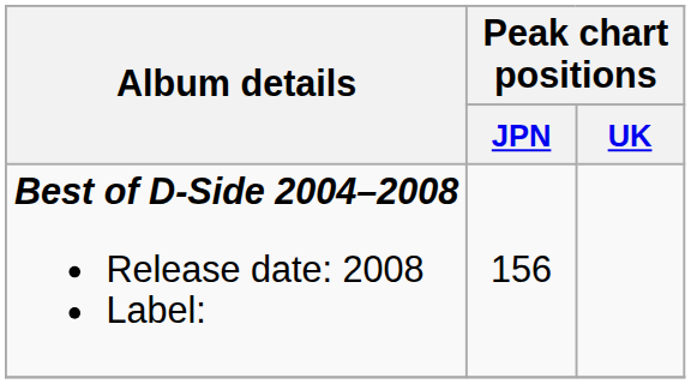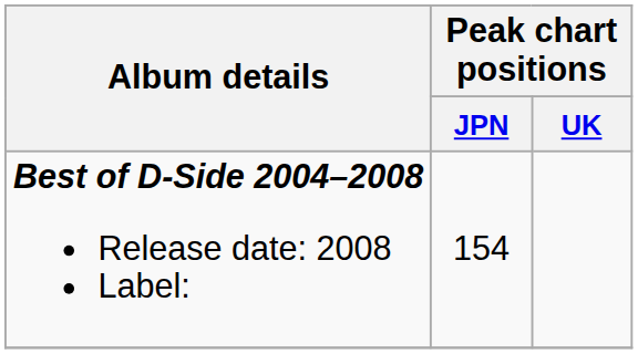 <table class="wikitable">
 <tr>
 <th rowspan="2">Album details</th>
 <th colspan="2">Peak chart positions</th>
 </tr>
 <tr>
 <th width="40"><small><a href='#'>JPN</a></small></th>
 <th width="40"><small><a href='#'>UK</a></small></th>
 </tr>
 <tr>
 <td><strong><em>Best of D-Side 2004–2008</em></strong><br><ul><li>Release date: 2008</li><li>Label:</li></ul></td>
-<td align="center">156</td>
+<td align="center">154</td>
 <td align="center"></td>
 </tr>
 <tr>
 </tr>
 </table>
